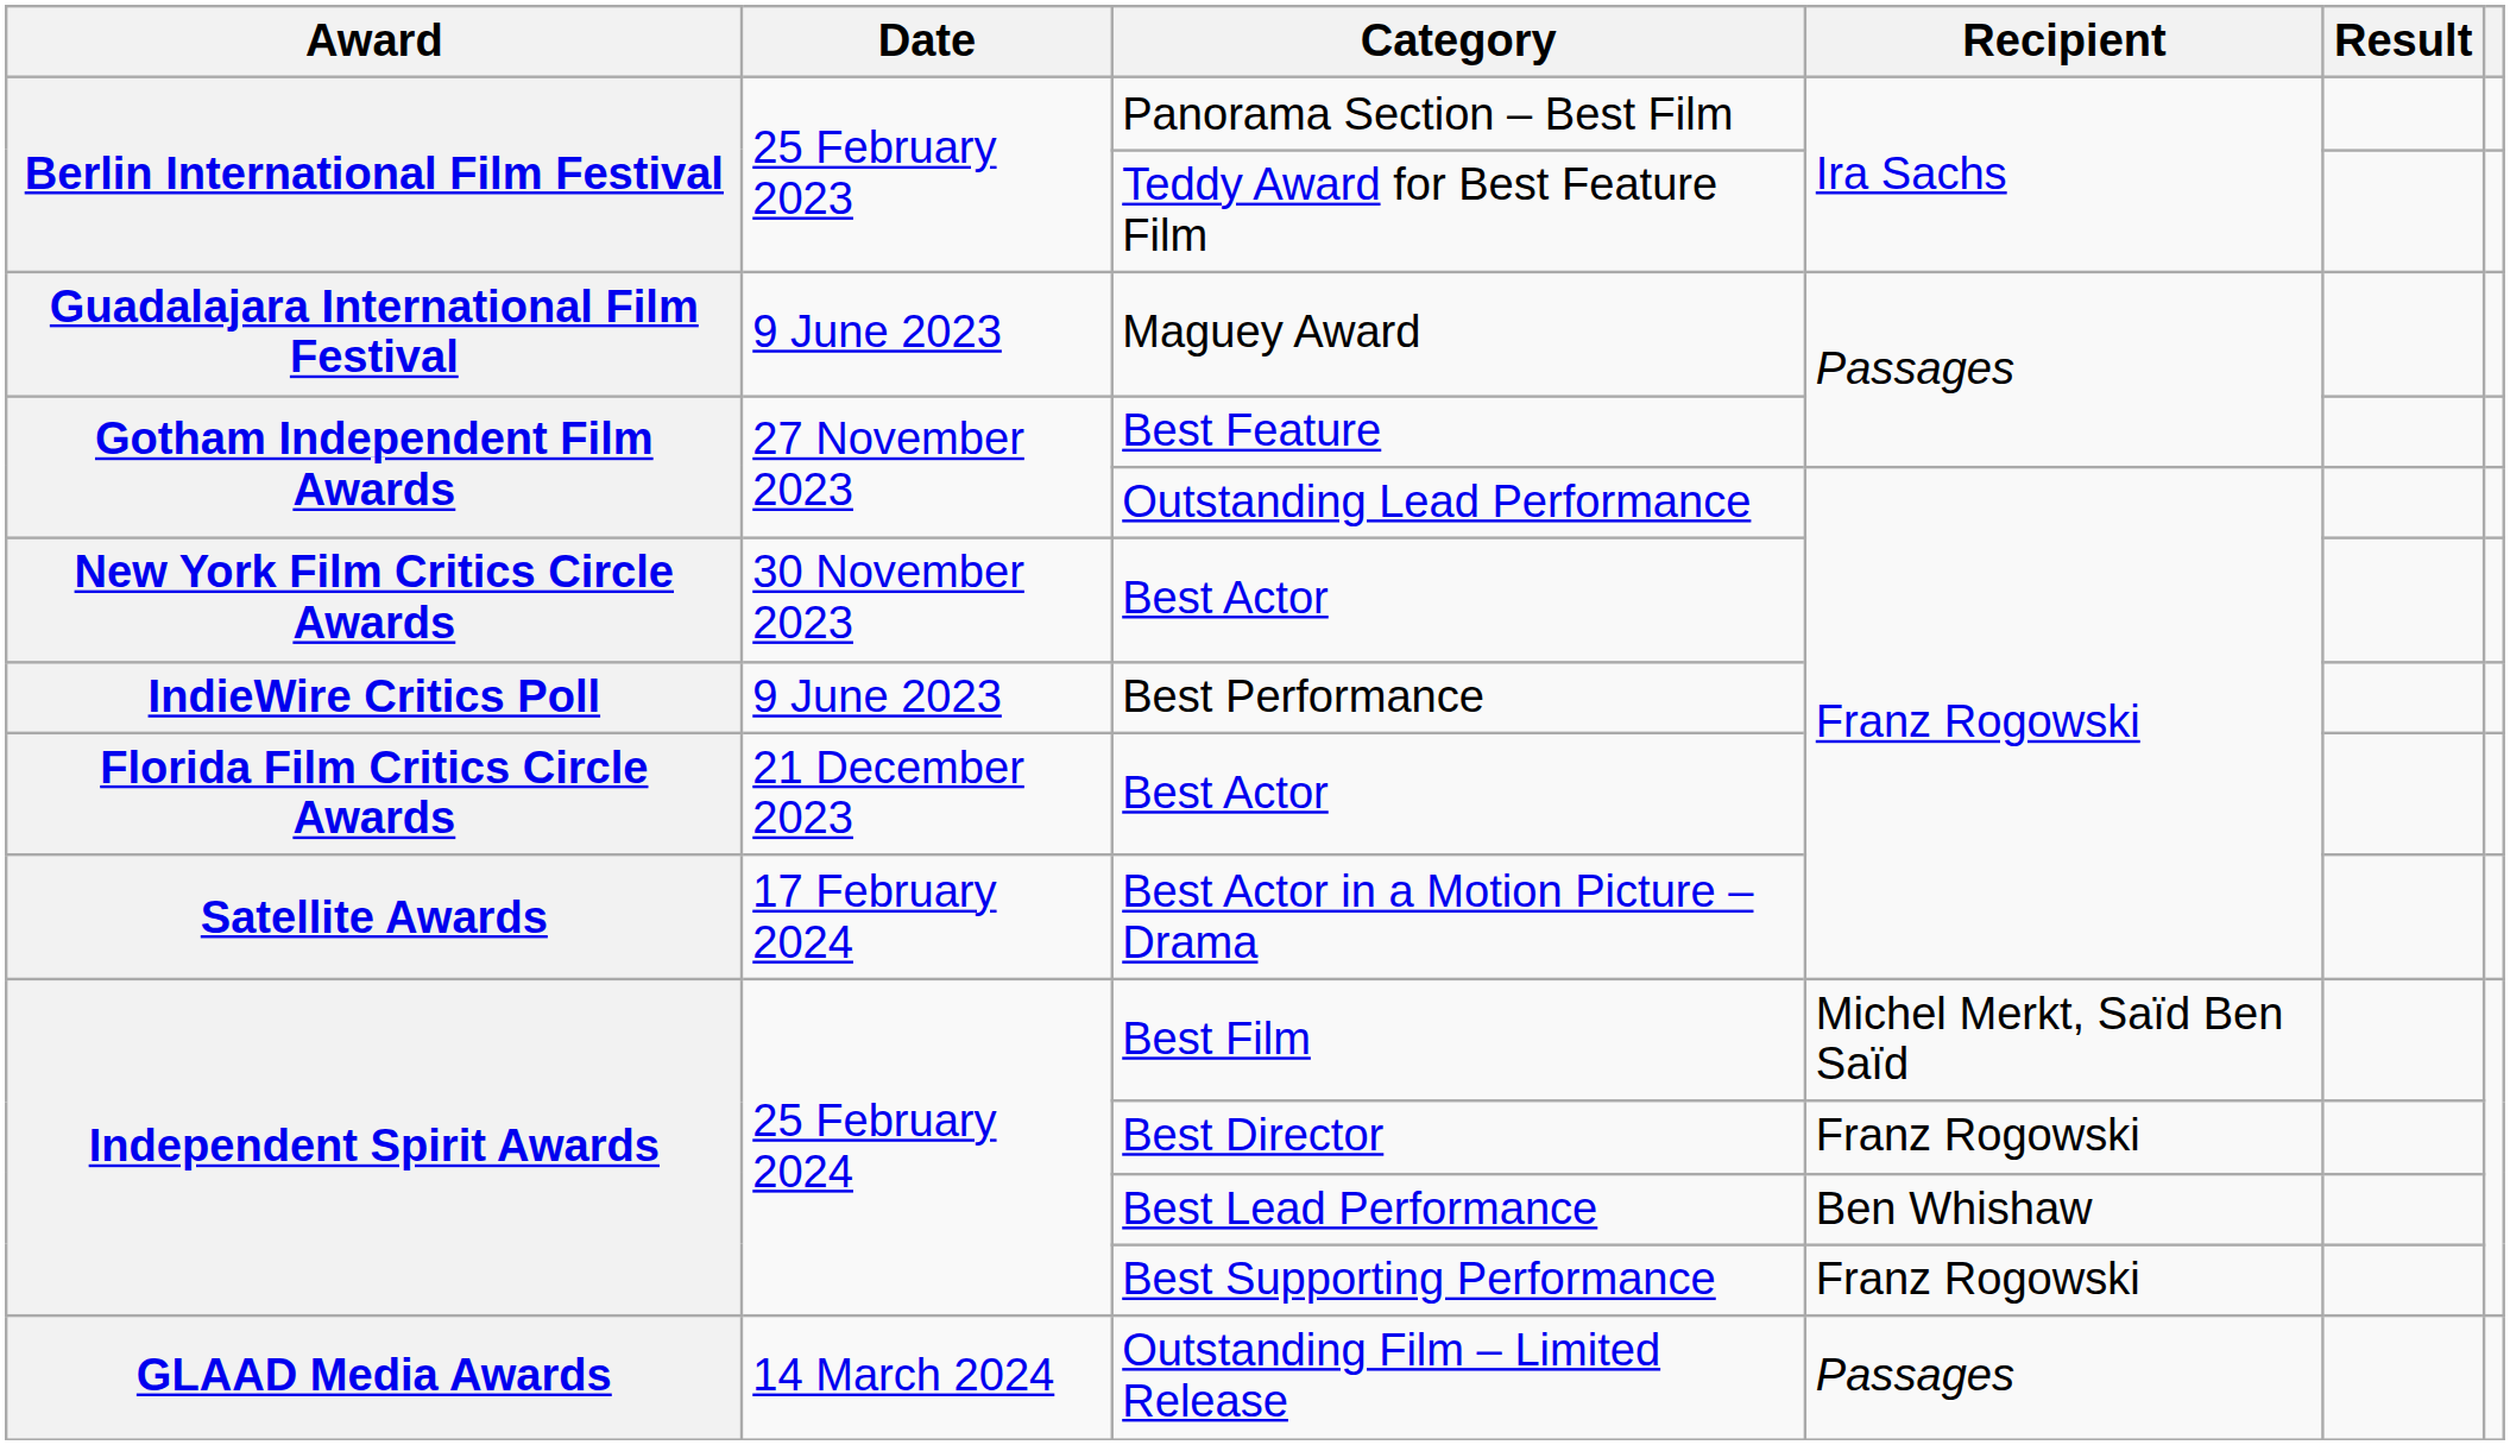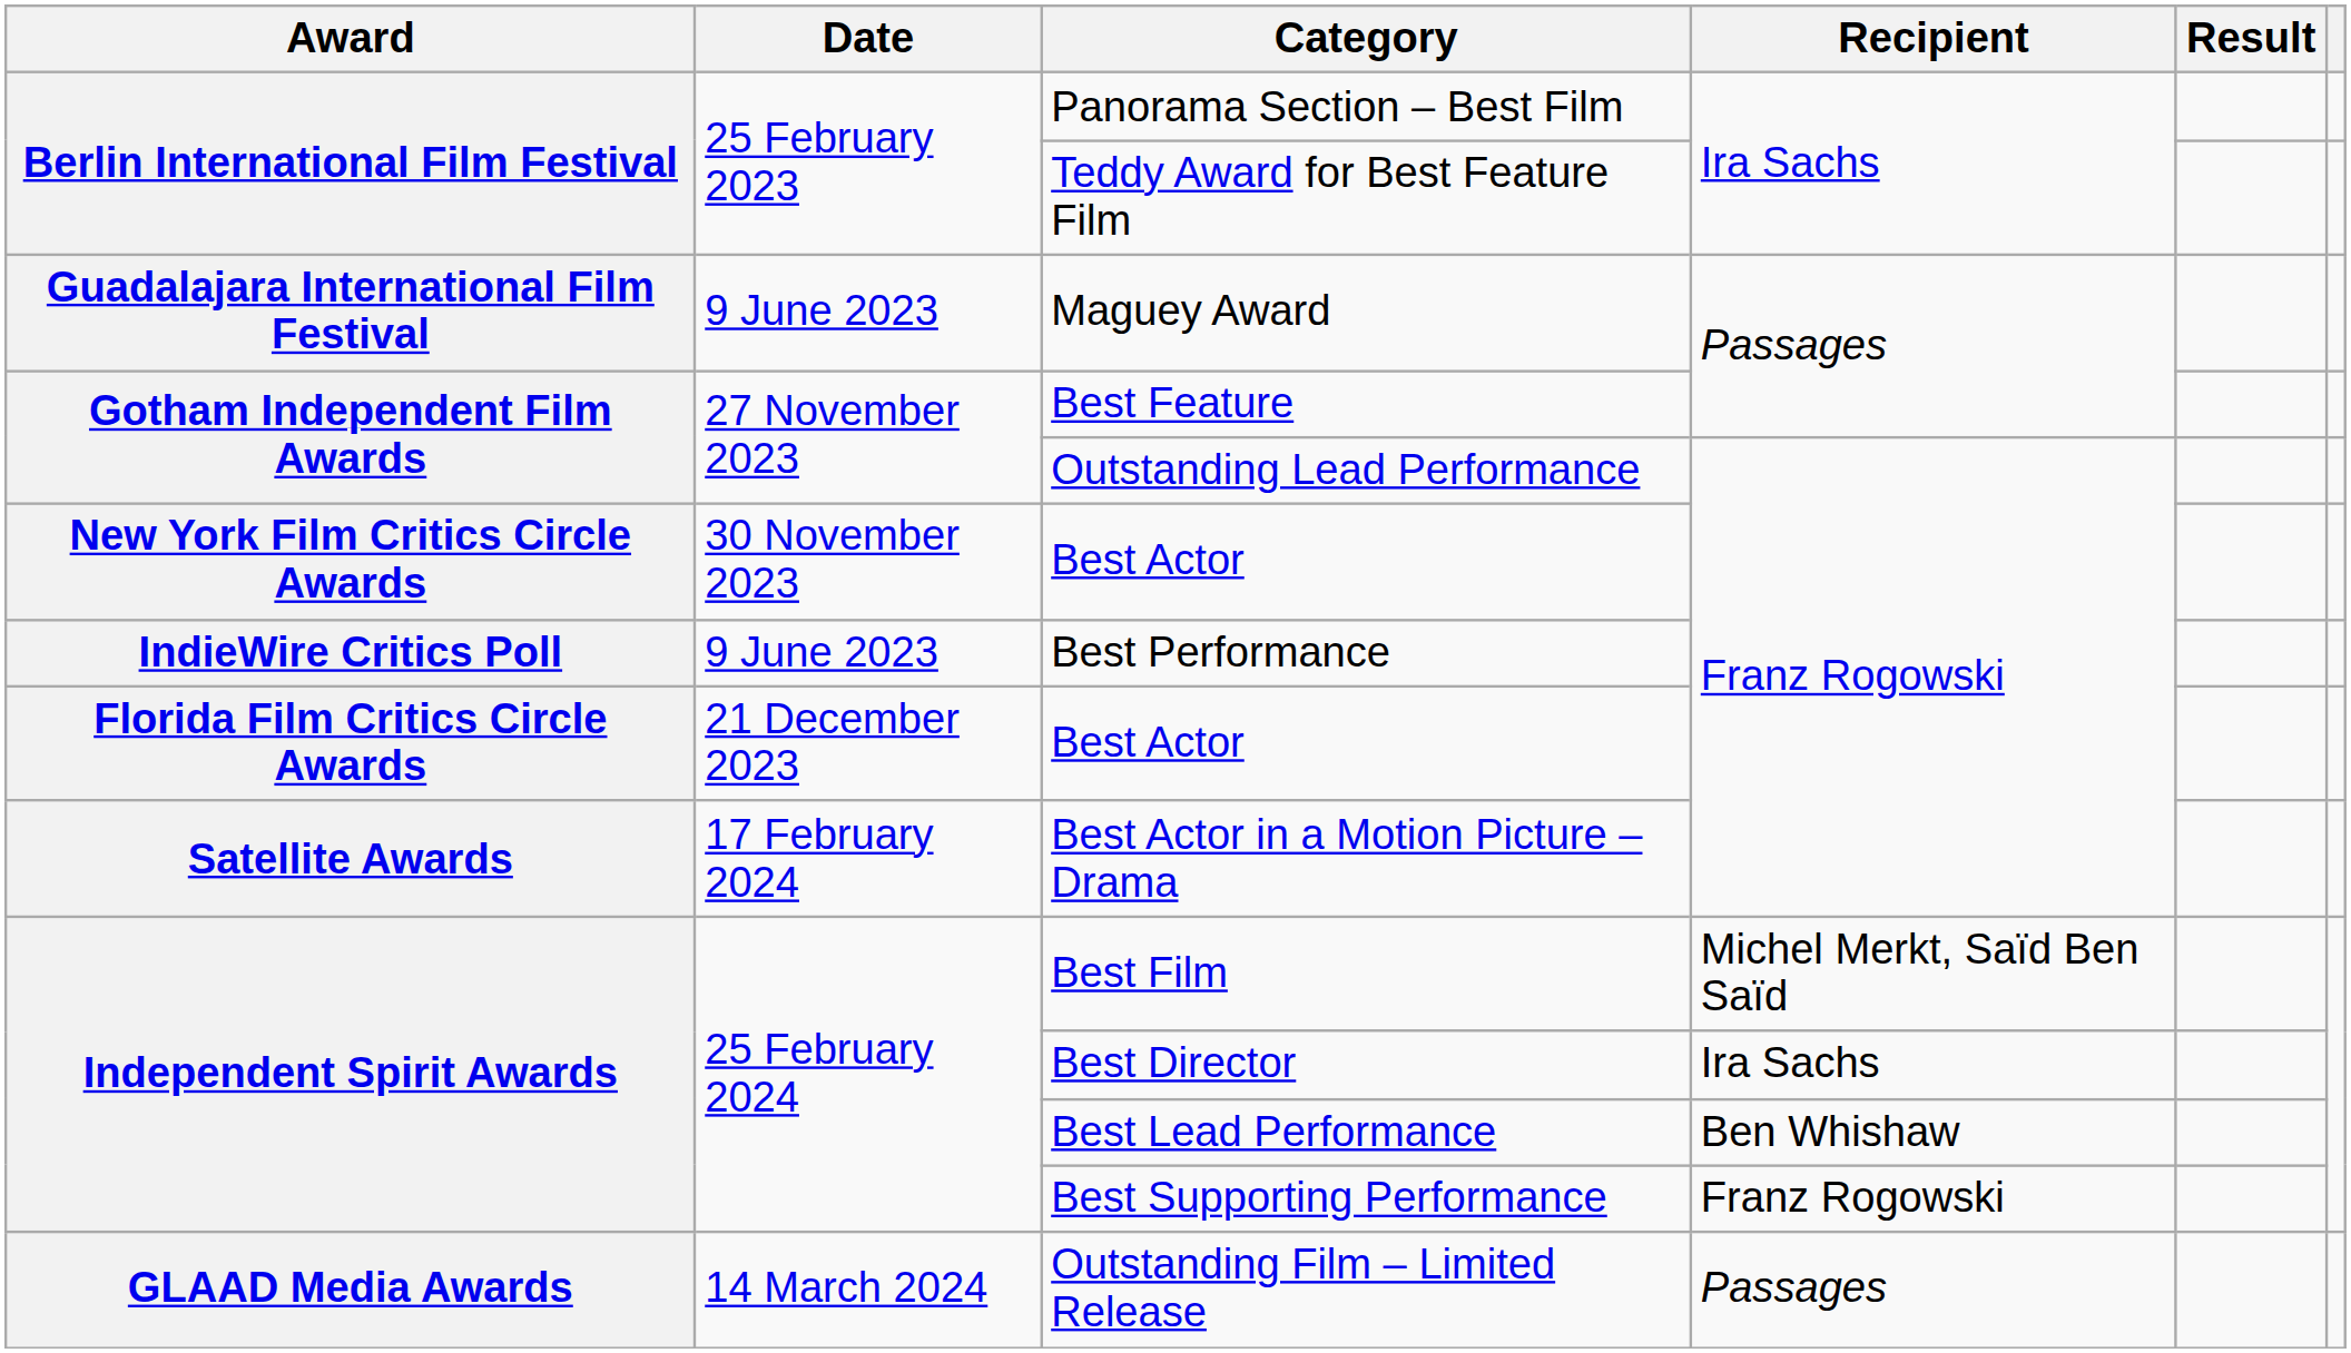 <table class="wikitable sortable plainrowheaders" width=100%>
 <tr>
 <th>Award</th>
 <th>Date</th>
 <th>Category</th>
 <th>Recipient</th>
 <th>Result</th>
 <th></th>
 </tr>
 <tr>
 <th scope="row" rowspan=2><a href='#'>Berlin International Film Festival</a></th>
 <td rowspan=2><a href='#'>25 February 2023</a></td>
 <td>Panorama Section – Best Film</td>
 <td rowspan="2"><a href='#'>Ira Sachs</a></td>
 <td></td>
 <td align="center"></td>
 </tr>
 <tr>
 <td><a href='#'>Teddy Award</a> for Best Feature Film</td>
 <td></td>
 <td align="center"></td>
 </tr>
 <tr>
 <th scope="row"><a href='#'>Guadalajara International Film Festival</a></th>
 <td><a href='#'>9 June 2023</a></td>
 <td>Maguey Award</td>
 <td rowspan="2"><em>Passages</em></td>
 <td></td>
 <td align="center"></td>
 </tr>
 <tr>
 <th scope="row" rowspan="2"><a href='#'>Gotham Independent Film Awards</a></th>
 <td rowspan="2"><a href='#'>27 November 2023</a></td>
 <td><a href='#'>Best Feature</a></td>
 <td></td>
 <td align="center"></td>
 </tr>
 <tr>
 <td><a href='#'>Outstanding Lead Performance</a></td>
 <td rowspan="5"><a href='#'>Franz Rogowski</a></td>
 <td></td>
 <td align="center"></td>
 </tr>
 <tr>
 <th scope="row"><a href='#'>New York Film Critics Circle Awards</a></th>
 <td><a href='#'>30 November 2023</a></td>
 <td><a href='#'>Best Actor</a></td>
 <td></td>
 <td align="center"></td>
 </tr>
 <tr>
 <th scope="row"><a href='#'>IndieWire Critics Poll</a></th>
 <td><a href='#'>9 June 2023</a></td>
 <td>Best Performance</td>
 <td></td>
 <td align="center"></td>
 </tr>
 <tr>
 <th scope="row"><a href='#'>Florida Film Critics Circle Awards</a></th>
 <td><a href='#'>21 December 2023</a></td>
 <td><a href='#'>Best Actor</a></td>
 <td></td>
 <td align="center"></td>
 </tr>
 <tr>
 <th scope="row"><a href='#'>Satellite Awards</a></th>
 <td><a href='#'>17 February 2024</a></td>
 <td><a href='#'>Best Actor in a Motion Picture – Drama</a></td>
 <td></td>
 <td></td>
 </tr>
 <tr>
 <th scope="row" rowspan="4"><a href='#'>Independent Spirit Awards</a></th>
 <td rowspan="4"><a href='#'>25 February 2024</a></td>
 <td><a href='#'>Best Film</a></td>
 <td>Michel Merkt, Saïd Ben Saïd</td>
 <td></td>
 <td align="center" rowspan="4"></td>
 </tr>
 <tr>
 <td><a href='#'>Best Director</a></td>
-<td>Franz Rogowski</td>
+<td>Ira Sachs</td>
 <td></td>
 </tr>
 <tr>
 <td><a href='#'>Best Lead Performance</a></td>
 <td>Ben Whishaw</td>
 <td></td>
 </tr>
 <tr>
 <td><a href='#'>Best Supporting Performance</a></td>
 <td>Franz Rogowski</td>
 <td></td>
 </tr>
 <tr>
 <th scope="row"><a href='#'>GLAAD Media Awards</a></th>
 <td><a href='#'>14 March 2024</a></td>
 <td><a href='#'>Outstanding Film – Limited Release</a></td>
 <td><em>Passages</em></td>
 <td></td>
 <td align="center"></td>
 </tr>
 <tr>
 </tr>
 </table>
